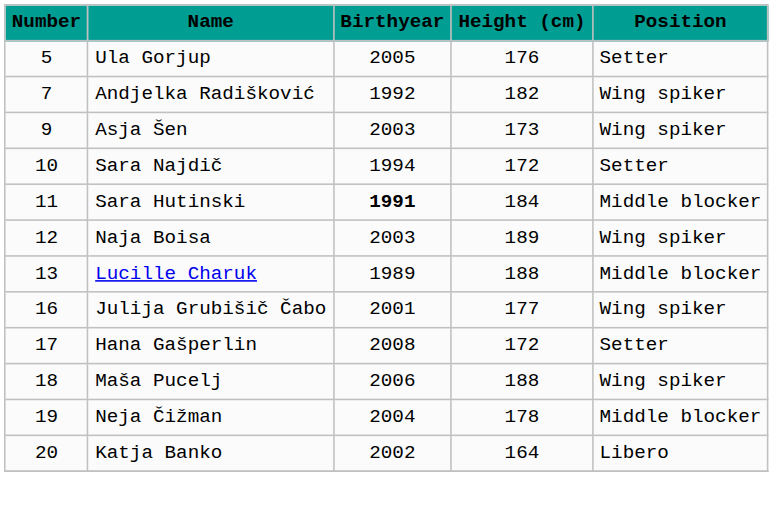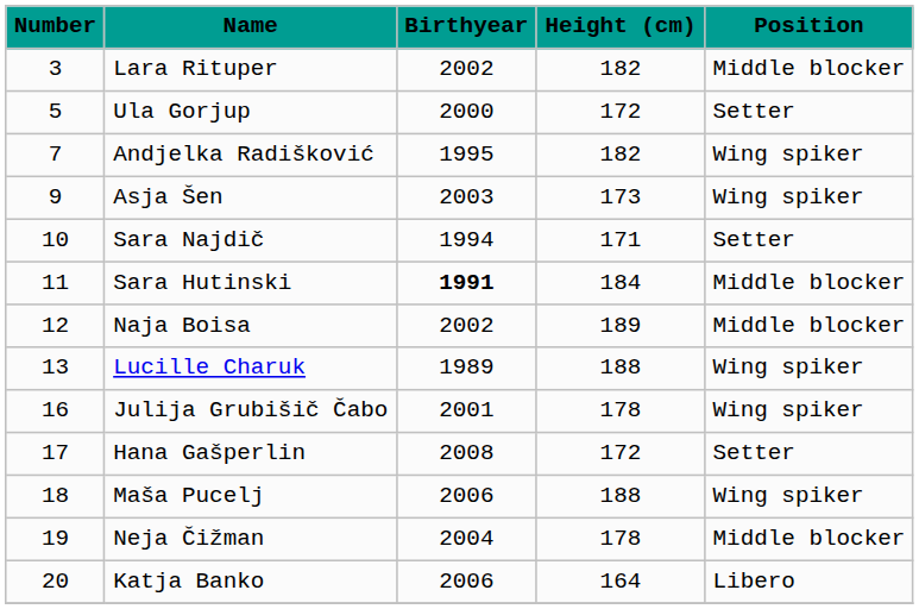 <table border="1" cellpadding="4" cellspacing="0" style="font-size: 95%; background: #fbfbfb; border: 1px silver solid; border-collapse: collapse; text-align:center;">
 <tr bgcolor=009D92>
 <th><span>Number</span></th>
 <th><span>Name</span></th>
 <th><span>Birthyear</span></th>
 <th><span>Height (cm)</span></th>
 <th><span>Position</span></th>
 </tr>
 <tr>
+<td>3</td>
+<td align=left> Lara Rituper</td>
+<td align=center>2002</td>
+<td align=center>182</td>
+<td align=left>Middle blocker</td>
+</tr>
+<tr>
 <td>5</td>
 <td align=left> Ula Gorjup</td>
-<td align=center>2005</td>
-<td align=center>176</td>
+<td align=center>2000</td>
+<td align=center>172</td>
 <td align=left>Setter</td>
 </tr>
 <tr>
 <td>7</td>
 <td align=left> Andjelka Radišković</td>
-<td align=center>1992</td>
+<td align=center>1995</td>
 <td align=center>182</td>
 <td align=left>Wing spiker</td>
 </tr>
 <tr>
 <td>9</td>
 <td align=left> Asja Šen</td>
 <td align=center>2003</td>
 <td align=center>173</td>
 <td align=left>Wing spiker</td>
 </tr>
 <tr>
 <td>10</td>
 <td align=left> Sara Najdič</td>
 <td align=center>1994</td>
-<td align=center>172</td>
+<td align=center>171</td>
 <td align=left>Setter</td>
 </tr>
 <tr>
 <td>11</td>
 <td align=left> Sara Hutinski</td>
 <td align=center><strong>1991</strong></td>
 <td align=center>184</td>
 <td align=left>Middle blocker</td>
 </tr>
 <tr>
 <td>12</td>
 <td align=left> Naja Boisa</td>
-<td align=center>2003</td>
+<td align=center>2002</td>
 <td align=center>189</td>
-<td align=left>Wing spiker</td>
+<td align=left>Middle blocker</td>
 </tr>
 <tr>
 <td>13</td>
 <td align=left> <a href='#'>Lucille Charuk</a></td>
 <td align=center>1989</td>
 <td align=center>188</td>
-<td align=left>Middle blocker</td>
+<td align=left>Wing spiker</td>
 </tr>
 <tr>
 <td>16</td>
 <td align=left> Julija Grubišič Čabo</td>
 <td align=center>2001</td>
-<td align=center>177</td>
+<td align=center>178</td>
 <td align=left>Wing spiker</td>
 </tr>
 <tr>
 <td>17</td>
 <td align=left> Hana Gašperlin</td>
 <td align=center>2008</td>
 <td align=center>172</td>
 <td align=left>Setter</td>
 </tr>
 <tr>
 <td>18</td>
 <td align=left> Maša Pucelj</td>
 <td align=center>2006</td>
 <td align=center>188</td>
 <td align=left>Wing spiker</td>
 </tr>
 <tr>
 <td>19</td>
 <td align=left> Neja Čižman</td>
 <td align=center>2004</td>
 <td align=center>178</td>
 <td align=left>Middle blocker</td>
 </tr>
 <tr>
 <td>20</td>
 <td align=left> Katja Banko</td>
-<td align=center>2002</td>
+<td align=center>2006</td>
 <td align=center>164</td>
 <td align=left>Libero</td>
 </tr>
 <tr>
 </tr>
 </table>
